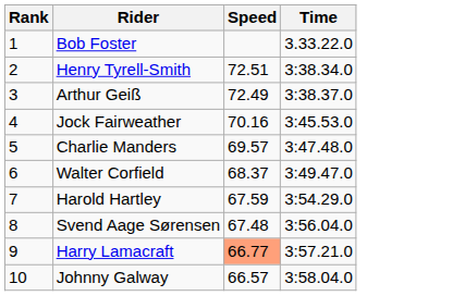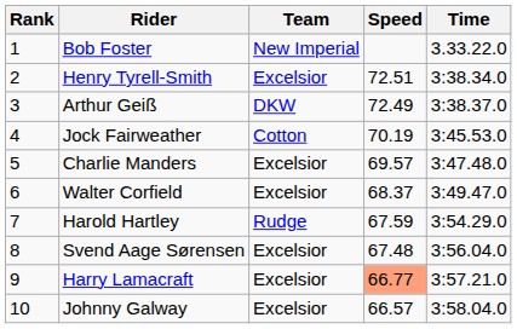 <table class="wikitable">
 <tr style="background:#efefef;">
 <th>Rank</th>
 <th>Rider</th>
+<th>Team</th>
 <th>Speed</th>
 <th>Time</th>
 </tr>
 <tr>
 <td>1</td>
 <td> <a href='#'>Bob Foster</a></td>
+<td><a href='#'>New Imperial</a></td>
 <td></td>
 <td>3.33.22.0</td>
 </tr>
 <tr>
 <td>2</td>
 <td> <a href='#'>Henry Tyrell-Smith</a></td>
+<td><a href='#'>Excelsior</a></td>
 <td>72.51</td>
 <td>3:38.34.0</td>
 </tr>
 <tr>
 <td>3</td>
 <td> Arthur Geiß</td>
+<td><a href='#'>DKW</a></td>
 <td>72.49</td>
 <td>3:38.37.0</td>
 </tr>
 <tr>
 <td>4</td>
 <td> Jock Fairweather</td>
-<td>70.16</td>
+<td><a href='#'>Cotton</a></td>
+<td>70.19</td>
 <td>3:45.53.0</td>
 </tr>
 <tr>
 <td>5</td>
 <td> Charlie Manders</td>
+<td>Excelsior</td>
 <td>69.57</td>
 <td>3:47.48.0</td>
 </tr>
 <tr>
 <td>6</td>
 <td> Walter Corfield</td>
+<td>Excelsior</td>
 <td>68.37</td>
 <td>3:49.47.0</td>
 </tr>
 <tr>
 <td>7</td>
 <td> Harold Hartley</td>
+<td><a href='#'>Rudge</a></td>
 <td>67.59</td>
 <td>3:54.29.0</td>
 </tr>
 <tr>
 <td>8</td>
 <td> Svend Aage Sørensen</td>
+<td>Excelsior</td>
 <td>67.48</td>
 <td>3:56.04.0</td>
 </tr>
 <tr>
 <td>9</td>
 <td> <a href='#'>Harry Lamacraft</a></td>
+<td>Excelsior</td>
 <td style="background: lightsalmon;">66.77</td>
 <td>3:57.21.0</td>
 </tr>
 <tr>
 <td>10</td>
 <td> Johnny Galway</td>
+<td>Excelsior</td>
 <td>66.57</td>
 <td>3:58.04.0</td>
 </tr>
 </table>
